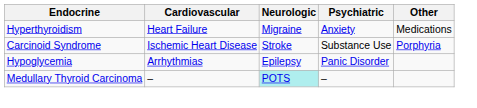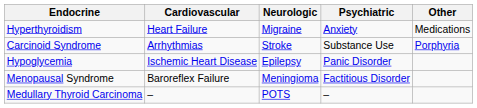 <table class="wikitable">
 <tr>
 <th scope="col">Endocrine</th>
 <th scope="col">Cardiovascular</th>
 <th scope="col">Neurologic</th>
 <th scope="col">Psychiatric</th>
 <th scope="col">Other</th>
 </tr>
 <tr>
 <td><a href='#'>Hyperthyroidism</a></td>
 <td><a href='#'>Heart Failure</a></td>
 <td><a href='#'>Migraine</a></td>
 <td><a href='#'>Anxiety</a></td>
 <td>Medications</td>
 </tr>
 <tr>
 <td><a href='#'>Carcinoid Syndrome</a></td>
-<td><a href='#'>Ischemic Heart Disease</a></td>
+<td><a href='#'>Arrhythmias</a></td>
 <td><a href='#'>Stroke</a></td>
 <td>Substance Use</td>
 <td><a href='#'>Porphyria</a></td>
 </tr>
 <tr>
 <td><a href='#'>Hypoglycemia</a></td>
-<td><a href='#'>Arrhythmias</a></td>
+<td><a href='#'>Ischemic Heart Disease</a></td>
 <td><a href='#'>Epilepsy</a></td>
 <td><a href='#'>Panic Disorder</a></td>
 <td></td>
 </tr>
 <tr>
+<td><a href='#'>Menopausal</a> Syndrome</td>
+<td>Baroreflex Failure</td>
+<td><a href='#'>Meningioma</a></td>
+<td><a href='#'>Factitious Disorder</a></td>
+<td></td>
+</tr>
+<tr>
 <td><a href='#'>Medullary Thyroid Carcinoma</a></td>
 <td>–</td>
-<td style="background: paleturquoise;"><a href='#'>POTS</a></td>
+<td><a href='#'>POTS</a></td>
 <td>–</td>
 <td></td>
 </tr>
 </table>
